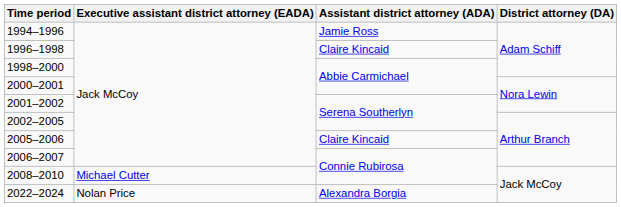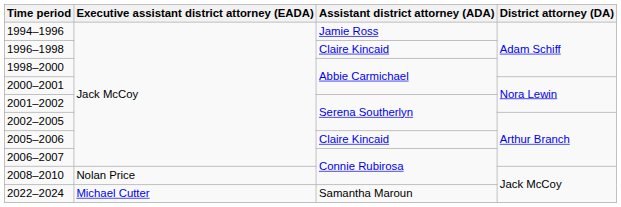 <table class="wikitable">
 <tr>
 <th>Time period</th>
 <th>Executive assistant district attorney (EADA)</th>
 <th>Assistant district attorney (ADA)</th>
 <th>District attorney (DA)</th>
 </tr>
 <tr>
 <td>1994–1996</td>
 <td rowspan="8">Jack McCoy</td>
 <td><a href='#'>Jamie Ross</a></td>
 <td rowspan="3"><a href='#'>Adam Schiff</a></td>
 </tr>
 <tr>
 <td>1996–1998</td>
 <td><a href='#'>Claire Kincaid</a></td>
 </tr>
 <tr>
 <td>1998–2000</td>
 <td rowspan="2"><a href='#'>Abbie Carmichael</a></td>
 </tr>
 <tr>
 <td>2000–2001</td>
 <td rowspan="2"><a href='#'>Nora Lewin</a></td>
 </tr>
 <tr>
 <td>2001–2002</td>
 <td rowspan="2"><a href='#'>Serena Southerlyn</a></td>
 </tr>
 <tr>
 <td>2002–2005</td>
 <td rowspan="3"><a href='#'>Arthur Branch</a></td>
 </tr>
 <tr>
 <td>2005–2006</td>
 <td><a href='#'>Claire Kincaid</a></td>
 </tr>
 <tr>
 <td>2006–2007</td>
 <td rowspan="2"><a href='#'>Connie Rubirosa</a></td>
 </tr>
 <tr>
 <td>2008–2010</td>
-<td><a href='#'>Michael Cutter</a></td>
+<td>Nolan Price</td>
 <td rowspan="2">Jack McCoy</td>
 </tr>
 <tr>
 <td>2022–2024</td>
-<td>Nolan Price</td>
-<td><a href='#'>Alexandra Borgia</a></td>
+<td><a href='#'>Michael Cutter</a></td>
+<td>Samantha Maroun</td>
 </tr>
 </table>
